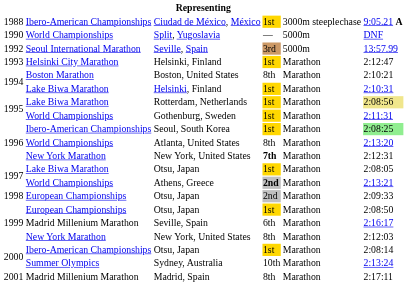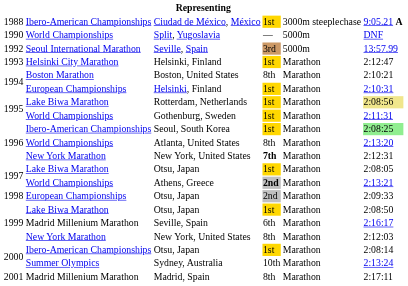 <table>
 <tr>
 <th colspan="6">Representing </th>
 </tr>
 <tr>
 <td>1988</td>
 <td><a href='#'>Ibero-American Championships</a></td>
 <td><a href='#'>Ciudad de México</a>, <a href='#'>México</a></td>
 <td bgcolor=gold>1st</td>
 <td>3000m steeplechase</td>
 <td><a href='#'>9:05.21</a> <strong>A</strong></td>
 </tr>
 <tr>
 <td>1990</td>
 <td><a href='#'>World Championships</a></td>
 <td><a href='#'>Split</a>, <a href='#'>Yugoslavia</a></td>
 <td>—</td>
 <td>5000m</td>
 <td><a href='#'>DNF</a></td>
 </tr>
 <tr>
 <td>1992</td>
 <td><a href='#'>Seoul International Marathon</a></td>
 <td><a href='#'>Seville</a>, <a href='#'>Spain</a></td>
 <td bgcolor="cc9966">3rd</td>
 <td>5000m</td>
 <td><a href='#'>13:57.99</a></td>
 </tr>
 <tr>
 <td>1993</td>
 <td><a href='#'>Helsinki City Marathon</a></td>
 <td>Helsinki, Finland</td>
 <td bgcolor=gold>1st</td>
 <td>Marathon</td>
 <td>2:12:47</td>
 </tr>
 <tr>
 <td rowspan=2>1994</td>
 <td><a href='#'>Boston Marathon</a></td>
 <td>Boston, United States</td>
 <td>8th</td>
 <td>Marathon</td>
 <td>2:10:21</td>
 </tr>
 <tr>
-<td><a href='#'>Lake Biwa Marathon</a></td>
+<td><a href='#'>European Championships</a></td>
 <td><a href='#'>Helsinki</a>, Finland</td>
 <td bgcolor=gold>1st</td>
 <td>Marathon</td>
 <td><a href='#'>2:10:31</a></td>
 </tr>
 <tr>
 <td rowspan=2>1995</td>
 <td><a href='#'>Lake Biwa Marathon</a></td>
 <td>Rotterdam, Netherlands</td>
 <td bgcolor=gold>1st</td>
 <td>Marathon</td>
 <td style="background: khaki;">2:08:56</td>
 </tr>
 <tr>
 <td><a href='#'>World Championships</a></td>
 <td>Gothenburg, Sweden</td>
 <td bgcolor=gold>1st</td>
 <td>Marathon</td>
 <td><a href='#'>2:11:31</a></td>
 </tr>
 <tr>
 <td rowspan=3>1996</td>
 <td><a href='#'>Ibero-American Championships</a></td>
 <td>Seoul, South Korea</td>
 <td bgcolor=gold>1st</td>
 <td>Marathon</td>
 <td style="background: lightgreen;">2:08:25</td>
 </tr>
 <tr>
 <td><a href='#'>World Championships</a></td>
 <td>Atlanta, United States</td>
 <td>8th</td>
 <td>Marathon</td>
 <td><a href='#'>2:13:20</a></td>
 </tr>
 <tr>
 <td><a href='#'>New York Marathon</a></td>
 <td>New York, United States</td>
 <td><strong>7th</strong></td>
 <td>Marathon</td>
 <td>2:12:31</td>
 </tr>
 <tr>
 <td rowspan=2>1997</td>
 <td><a href='#'>Lake Biwa Marathon</a></td>
 <td>Otsu, Japan</td>
 <td bgcolor=gold>1st</td>
 <td>Marathon</td>
 <td>2:08:05</td>
 </tr>
 <tr>
 <td><a href='#'>World Championships</a></td>
 <td>Athens, Greece</td>
 <td bgcolor=silver><strong>2nd</strong></td>
 <td>Marathon</td>
 <td><a href='#'>2:13:21</a></td>
 </tr>
 <tr>
 <td>1998</td>
 <td><a href='#'>European Championships</a></td>
 <td>Otsu, Japan</td>
 <td bgcolor=silver>2nd</td>
 <td>Marathon</td>
 <td>2:09:33</td>
 </tr>
 <tr>
 <td rowspan=3>1999</td>
-<td><a href='#'>European Championships</a></td>
+<td><a href='#'>Lake Biwa Marathon</a></td>
 <td>Otsu, Japan</td>
 <td bgcolor=gold>1st</td>
 <td>Marathon</td>
 <td>2:08:50</td>
 </tr>
 <tr>
 <td>Madrid Millenium Marathon</td>
 <td>Seville, Spain</td>
 <td>6th</td>
 <td>Marathon</td>
 <td><a href='#'>2:16:17</a></td>
 </tr>
 <tr>
 <td><a href='#'>New York Marathon</a></td>
 <td>New York, United States</td>
 <td>8th</td>
 <td>Marathon</td>
 <td>2:12:03</td>
 </tr>
 <tr>
 <td rowspan=2>2000</td>
 <td><a href='#'>Ibero-American Championships</a></td>
 <td>Otsu, Japan</td>
 <td bgcolor=gold>1st</td>
 <td>Marathon</td>
 <td>2:08:14</td>
 </tr>
 <tr>
 <td><a href='#'>Summer Olympics</a></td>
 <td>Sydney, Australia</td>
 <td>10th</td>
 <td>Marathon</td>
 <td><a href='#'>2:13:24</a></td>
 </tr>
 <tr>
 <td>2001</td>
 <td>Madrid Millenium Marathon</td>
 <td>Madrid, Spain</td>
 <td>8th</td>
 <td>Marathon</td>
 <td>2:17:11</td>
 </tr>
 </table>
